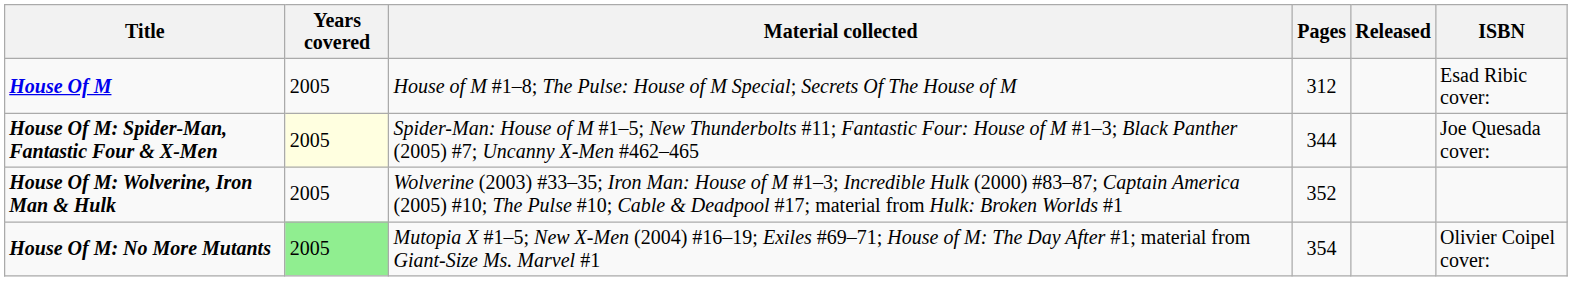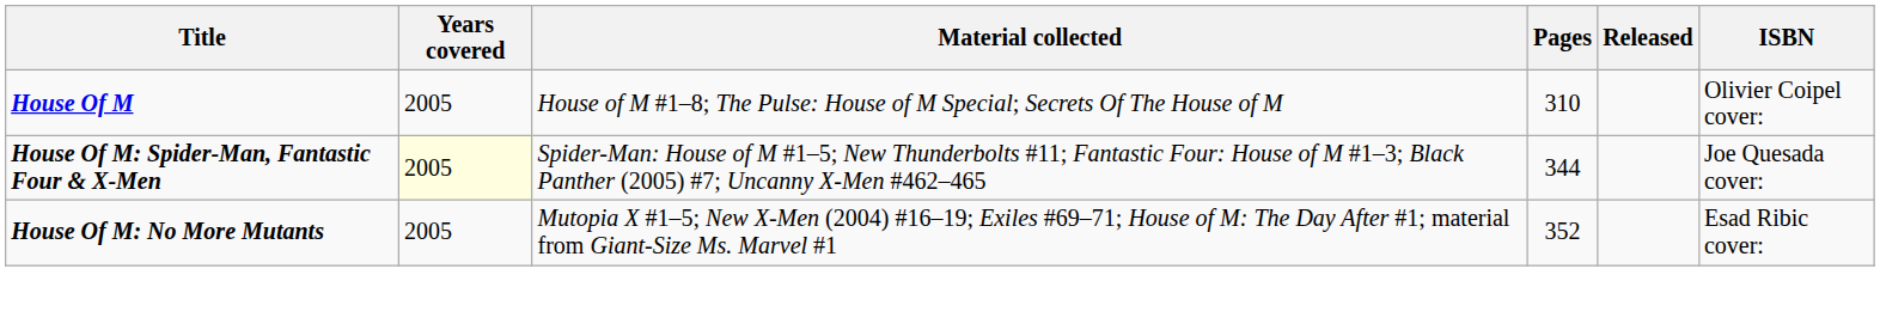 <table class="wikitable sortable" width=99%>
 <tr>
 <th>Title</th>
 <th>Years covered</th>
 <th class="unsortable">Material collected</th>
 <th>Pages</th>
 <th>Released</th>
 <th class="unsortable">ISBN</th>
 </tr>
 <tr>
 <td><strong><em><a href='#'>House Of M</a></em></strong></td>
 <td>2005</td>
 <td><em>House of M</em> #1–8; <em>The Pulse: House of M Special</em>; <em>Secrets Of The House of M</em></td>
-<td style="text-align: center;">312</td>
+<td style="text-align: center;">310</td>
 <td></td>
-<td>Esad Ribic cover: </td>
+<td>Olivier Coipel cover: </td>
 </tr>
 <tr>
 <td><strong><em>House Of M: Spider-Man, Fantastic Four & X-Men</em></strong></td>
 <td style="background: lightyellow;">2005</td>
 <td><em>Spider-Man: House of M</em> #1–5; <em>New Thunderbolts</em> #11; <em>Fantastic Four: House of M</em> #1–3; <em>Black Panther</em> (2005) #7; <em>Uncanny X-Men</em> #462–465</td>
 <td style="text-align: center;">344</td>
 <td></td>
 <td>Joe Quesada cover: </td>
 </tr>
 <tr>
-<td><strong><em>House Of M: Wolverine, Iron Man & Hulk</em></strong></td>
+<td><strong><em>House Of M: No More Mutants</em></strong></td>
 <td>2005</td>
-<td><em>Wolverine</em> (2003) #33–35; <em>Iron Man: House of M</em> #1–3; <em>Incredible Hulk</em> (2000) #83–87; <em>Captain America</em> (2005) #10; <em>The Pulse</em> #10; <em>Cable & Deadpool</em> #17; material from <em>Hulk: Broken Worlds</em> #1</td>
+<td><em>Mutopia X</em> #1–5; <em>New X-Men</em> (2004) #16–19; <em>Exiles</em> #69–71; <em>House of M: The Day After</em> #1; material from <em>Giant-Size Ms. Marvel</em> #1</td>
 <td style="text-align: center;">352</td>
 <td></td>
-<td></td>
-</tr>
-<tr>
-<td><strong><em>House Of M: No More Mutants</em></strong></td>
-<td style="background: lightgreen;">2005</td>
-<td><em>Mutopia X</em> #1–5; <em>New X-Men</em> (2004) #16–19; <em>Exiles</em> #69–71; <em>House of M: The Day After</em> #1; material from <em>Giant-Size Ms. Marvel</em> #1</td>
-<td style="text-align: center;">354</td>
-<td></td>
-<td>Olivier Coipel cover: </td>
+<td>Esad Ribic cover: </td>
 </tr>
 </table>
